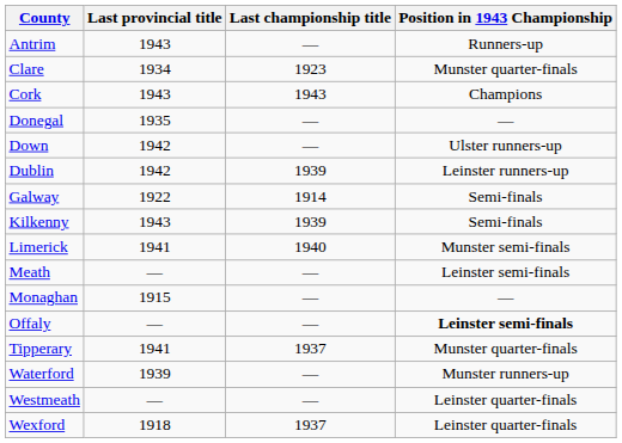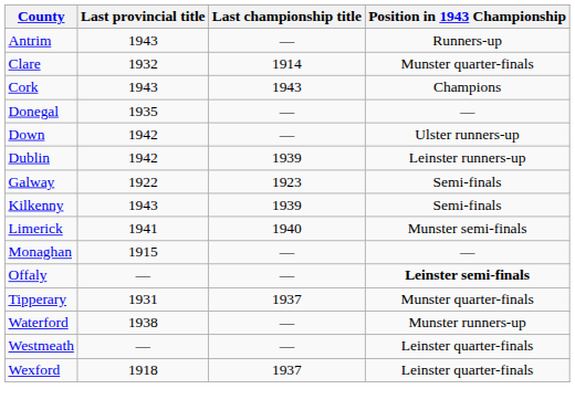 <table class="wikitable sortable" style="text-align:center">
 <tr>
 <th><a href='#'>County</a></th>
 <th>Last provincial title</th>
 <th>Last championship title</th>
 <th>Position in <a href='#'>1943</a> Championship</th>
 </tr>
 <tr>
 <td style="text-align:left"> <a href='#'>Antrim</a></td>
 <td>1943</td>
 <td>—</td>
 <td>Runners-up</td>
 </tr>
 <tr>
 <td style="text-align:left"> <a href='#'>Clare</a></td>
-<td>1934</td>
-<td>1923</td>
+<td>1932</td>
+<td>1914</td>
 <td>Munster quarter-finals</td>
 </tr>
 <tr>
 <td style="text-align:left"> <a href='#'>Cork</a></td>
 <td>1943</td>
 <td>1943</td>
 <td>Champions</td>
 </tr>
 <tr>
 <td style="text-align:left"> <a href='#'>Donegal</a></td>
 <td>1935</td>
 <td>—</td>
 <td>—</td>
 </tr>
 <tr>
 <td style="text-align:left"> <a href='#'>Down</a></td>
 <td>1942</td>
 <td>—</td>
 <td>Ulster runners-up</td>
 </tr>
 <tr>
 <td style="text-align:left"> <a href='#'>Dublin</a></td>
 <td>1942</td>
 <td>1939</td>
 <td>Leinster runners-up</td>
 </tr>
 <tr>
 <td style="text-align:left"> <a href='#'>Galway</a></td>
 <td>1922</td>
-<td>1914</td>
+<td>1923</td>
 <td>Semi-finals</td>
 </tr>
 <tr>
 <td style="text-align:left"> <a href='#'>Kilkenny</a></td>
 <td>1943</td>
 <td>1939</td>
 <td>Semi-finals</td>
 </tr>
 <tr>
 <td style="text-align:left"> <a href='#'>Limerick</a></td>
 <td>1941</td>
 <td>1940</td>
 <td>Munster semi-finals</td>
 </tr>
 <tr>
-<td style="text-align:left"> <a href='#'>Meath</a></td>
-<td>—</td>
-<td>—</td>
-<td>Leinster semi-finals</td>
-</tr>
-<tr>
 <td style="text-align:left"> <a href='#'>Monaghan</a></td>
 <td>1915</td>
 <td>—</td>
 <td>—</td>
 </tr>
 <tr>
 <td style="text-align:left"> <a href='#'>Offaly</a></td>
 <td>—</td>
 <td>—</td>
 <td><strong>Leinster semi-finals</strong></td>
 </tr>
 <tr>
 <td style="text-align:left"> <a href='#'>Tipperary</a></td>
-<td>1941</td>
+<td>1931</td>
 <td>1937</td>
 <td>Munster quarter-finals</td>
 </tr>
 <tr>
 <td style="text-align:left"> <a href='#'>Waterford</a></td>
-<td>1939</td>
+<td>1938</td>
 <td>—</td>
 <td>Munster runners-up</td>
 </tr>
 <tr>
 <td style="text-align:left"><a href='#'>Westmeath</a></td>
 <td>—</td>
 <td>—</td>
 <td>Leinster quarter-finals</td>
 </tr>
 <tr>
 <td style="text-align:left"> <a href='#'>Wexford</a></td>
 <td>1918</td>
 <td>1937</td>
 <td>Leinster quarter-finals</td>
 </tr>
 </table>
